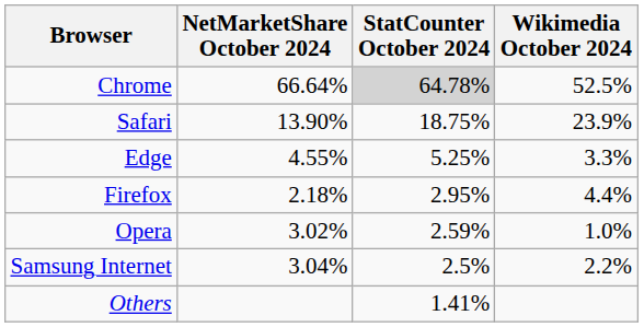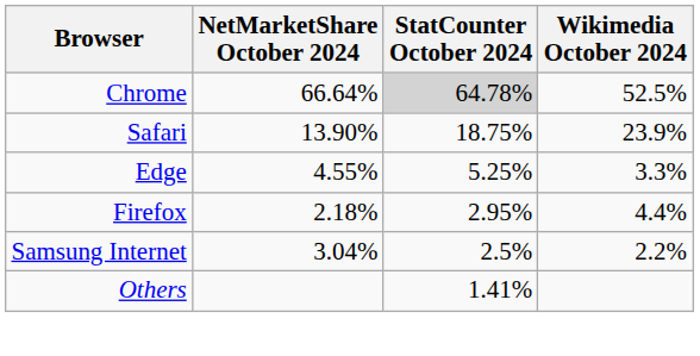 <table class="wikitable sortable" style="text-align:right">
 <tr>
 <th>Browser</th>
 <th>NetMarketShare<br>October 2024</th>
 <th>StatCounter<br>October 2024</th>
 <th>Wikimedia<br>October 2024</th>
 </tr>
 <tr>
 <td><a href='#'>Chrome</a></td>
 <td>66.64%</td>
 <td style="background: lightgrey;">64.78%</td>
 <td>52.5%</td>
 </tr>
 <tr>
 <td><a href='#'>Safari</a></td>
 <td>13.90%</td>
 <td>18.75%</td>
 <td>23.9%</td>
 </tr>
 <tr>
 <td><a href='#'>Edge</a></td>
 <td>4.55%</td>
 <td>5.25%</td>
 <td>3.3%</td>
 </tr>
 <tr>
 <td><a href='#'>Firefox</a></td>
 <td>2.18%</td>
 <td>2.95%</td>
 <td>4.4%</td>
 </tr>
 <tr>
-<td><a href='#'>Opera</a></td>
-<td>3.02%</td>
-<td>2.59%</td>
-<td>1.0%</td>
-</tr>
-<tr>
 <td><a href='#'>Samsung Internet</a></td>
 <td>3.04%</td>
 <td>2.5%</td>
 <td>2.2%</td>
 </tr>
 <tr>
 <td><a href='#'><em>Others</em></a></td>
 <td></td>
 <td>1.41%</td>
 <td></td>
 </tr>
 </table>
